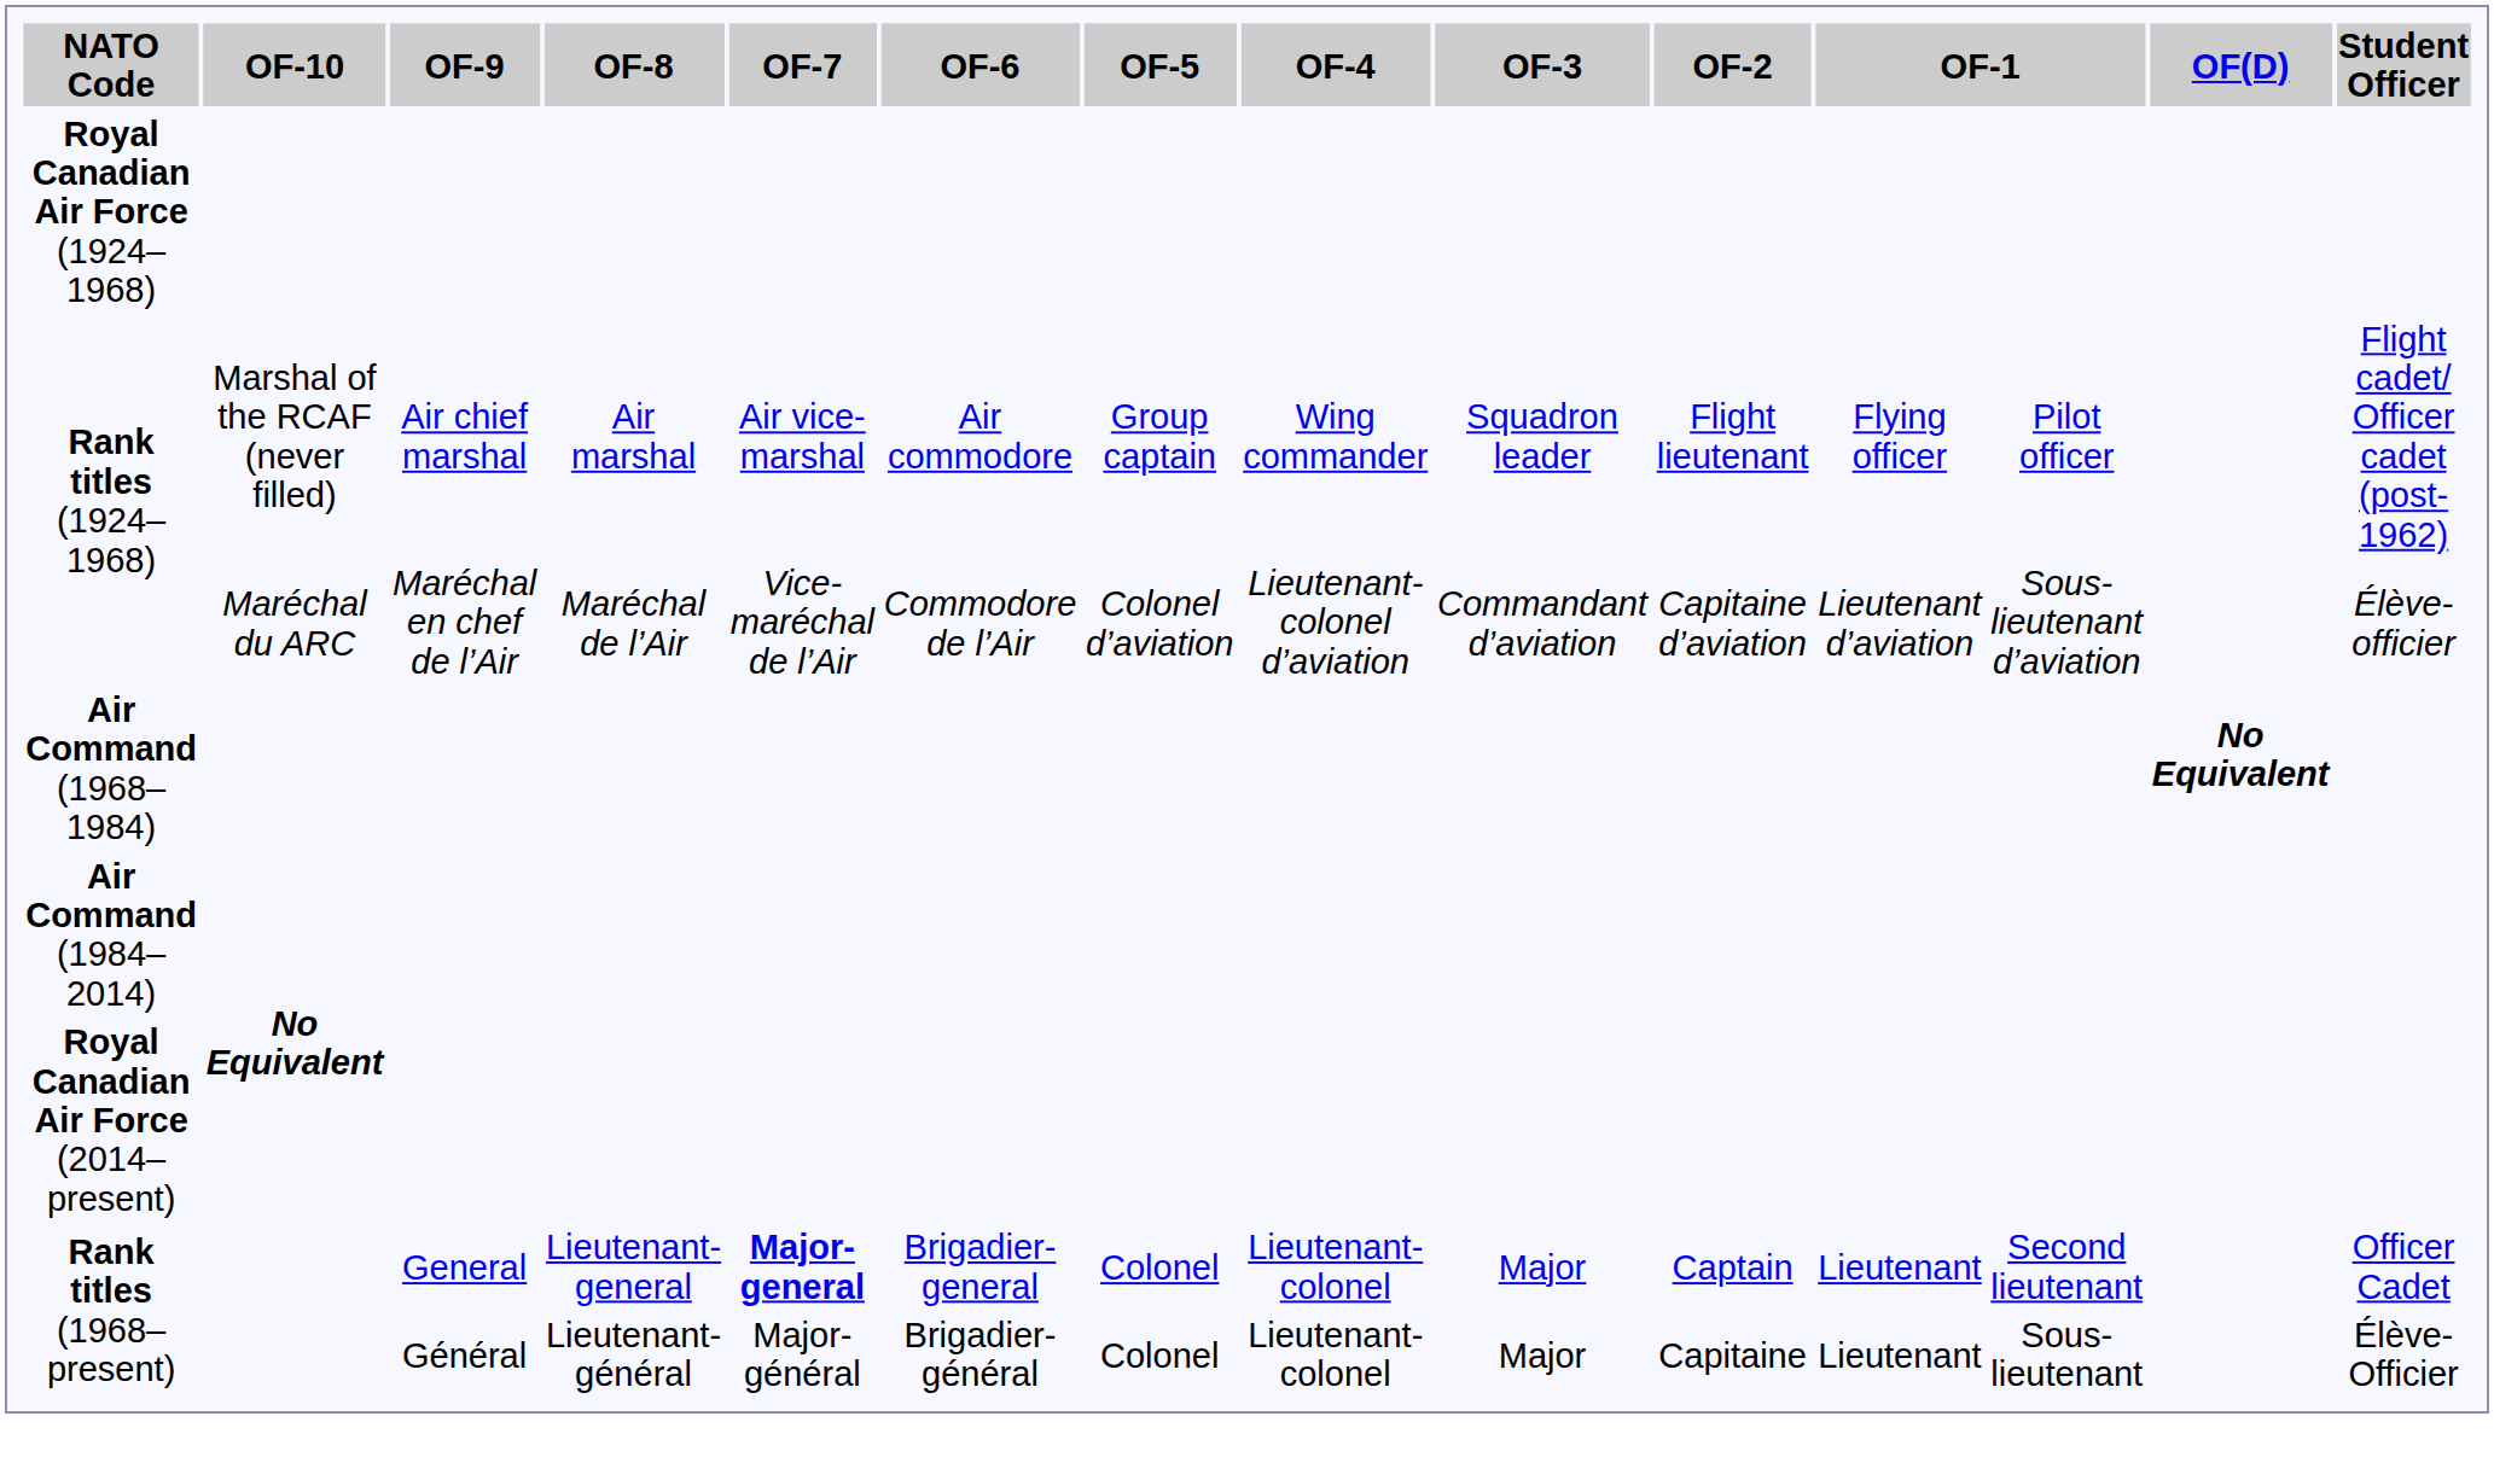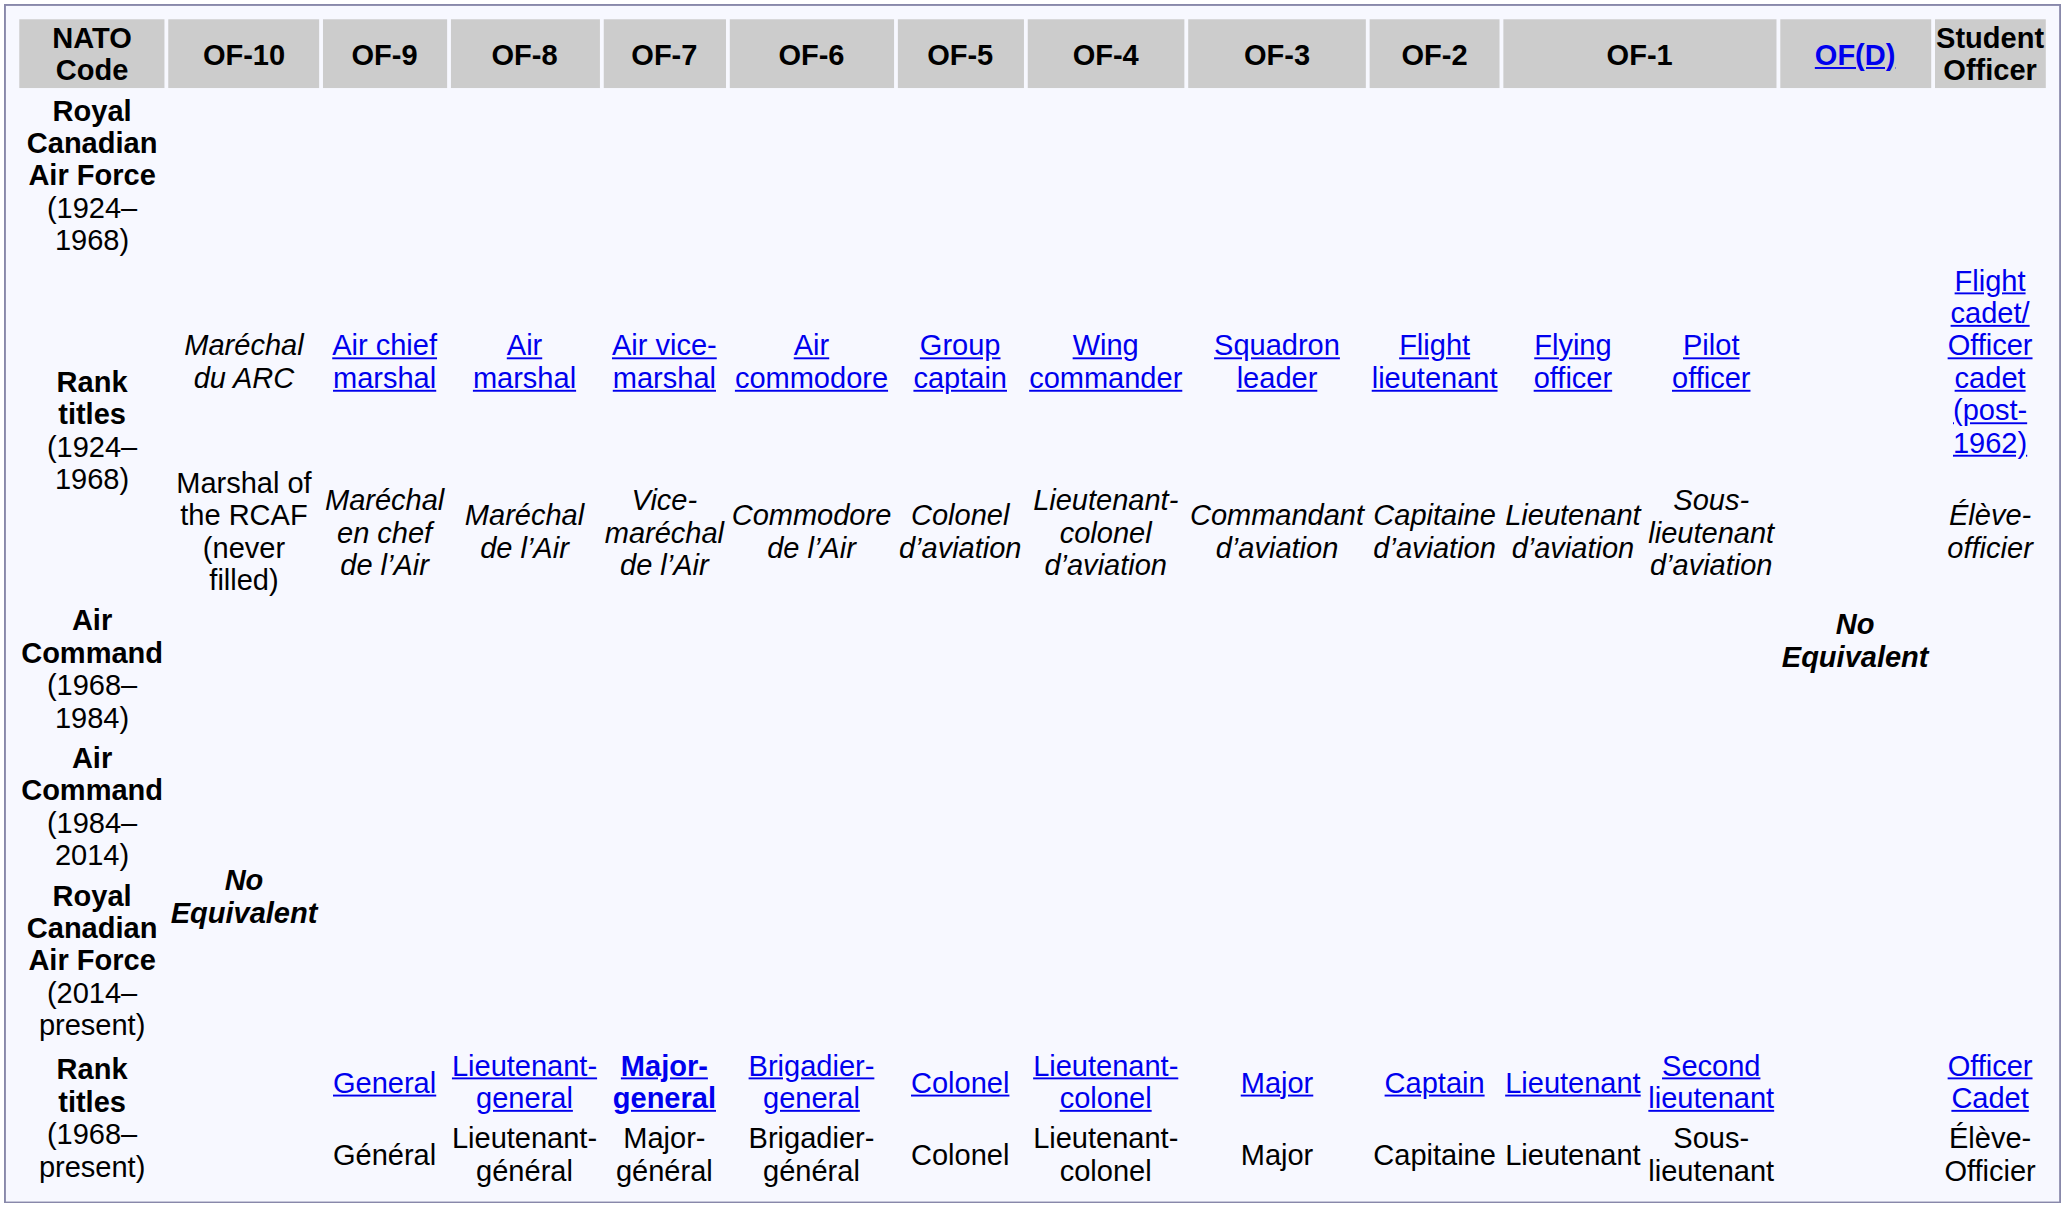 <table style="border:1px solid #8888aa; background:#f7f8ff; padding:5px; font-size:95%; margin:0 12px 12px 0; width:100%;">
 <tr style="background-color:#CCCCCC; width: 100%">
 <th>NATO Code</th>
 <th>OF-10</th>
 <th>OF-9</th>
 <th>OF-8</th>
 <th>OF-7</th>
 <th>OF-6</th>
 <th>OF-5</th>
 <th>OF-4</th>
 <th>OF-3</th>
 <th>OF-2</th>
 <th colspan=2>OF-1</th>
 <th><a href='#'>OF(D)</a></th>
 <th>Student Officer</th>
 </tr>
 <tr style="text-align:center;">
 <td rowspan=1><strong>Royal Canadian Air Force</strong><br>(1924–1968)</td>
 <td></td>
 <td></td>
 <td></td>
 <td></td>
 <td></td>
 <td></td>
 <td></td>
 <td></td>
 <td></td>
 <td></td>
 <td></td>
 <td rowspan=9><strong><em>No Equivalent</em></strong></td>
 <td></td>
 </tr>
 <tr style="text-align:center;">
 <td rowspan=2><strong>Rank titles</strong><br>(1924–1968)</td>
-<td style="text-align:center;">Marshal of the RCAF<br>(never filled)</td>
+<td style="text-align:center;"><em>Maréchal du ARC</em></td>
 <td style="text-align:center;"><a href='#'>Air chief marshal</a></td>
 <td style="text-align:center;"><a href='#'>Air marshal</a></td>
 <td style="text-align:center;"><a href='#'>Air vice-marshal</a></td>
 <td style="text-align:center;"><a href='#'>Air commodore</a></td>
 <td style="text-align:center;"><a href='#'>Group captain</a></td>
 <td style="text-align:center;"><a href='#'>Wing commander</a></td>
 <td style="text-align:center;"><a href='#'>Squadron leader</a></td>
 <td style="text-align:center;"><a href='#'>Flight lieutenant</a></td>
 <td style="text-align:center;"><a href='#'>Flying officer</a></td>
 <td style="text-align:center;"><a href='#'>Pilot officer</a></td>
 <td style="text-align:center;"><a href='#'>Flight cadet/<br>Officer cadet<br>(post-1962)</a></td>
 </tr>
 <tr style="text-align:center;">
-<td style="text-align:center;"><em>Maréchal du ARC</em></td>
+<td style="text-align:center;">Marshal of the RCAF<br>(never filled)</td>
 <td style="text-align:center;"><em>Maréchal en chef de l’Air</em></td>
 <td style="text-align:center;"><em>Maréchal de l’Air</em></td>
 <td style="text-align:center;"><em>Vice-maréchal de l’Air</em></td>
 <td style="text-align:center;"><em>Commodore de l’Air</em></td>
 <td style="text-align:center;"><em>Colonel d’aviation</em></td>
 <td style="text-align:center;"><em>Lieutenant-colonel d’aviation</em></td>
 <td style="text-align:center;"><em>Commandant d’aviation</em></td>
 <td style="text-align:center;"><em>Capitaine d’aviation</em></td>
 <td style="text-align:center;"><em>Lieutenant d’aviation</em></td>
 <td style="text-align:center;"><em>Sous-lieutenant d’aviation</em></td>
 <td style="text-align:center;"><em>Élève-officier</em></td>
 </tr>
 <tr style="text-align:center;">
 <td rowspan=1><strong>Air Command</strong><br>(1968–1984)</td>
 <td rowspan=6><strong><em>No Equivalent</em></strong></td>
 <td style="text-align:center;"></td>
 <td style="text-align:center;"></td>
 <td style="text-align:center;"></td>
 <td style="text-align:center;"></td>
 <td style="text-align:center;"></td>
 <td style="text-align:center;"></td>
 <td style="text-align:center;"></td>
 <td style="text-align:center;"></td>
 <td style="text-align:center;"></td>
 <td style="text-align:center;"></td>
 <td style="text-align:center;"></td>
 </tr>
 <tr style="text-align:center;">
 <td rowspan=1><strong>Air Command</strong><br>(1984–2014)</td>
 <td style="text-align:center;"></td>
 <td style="text-align:center;"></td>
 <td style="text-align:center;"></td>
 <td style="text-align:center;"></td>
 <td style="text-align:center;"></td>
 <td style="text-align:center;"></td>
 <td style="text-align:center;"></td>
 <td style="text-align:center;"></td>
 <td style="text-align:center;"></td>
 <td style="text-align:center;"></td>
 <td style="text-align:center;"></td>
 </tr>
 <tr style="text-align:center;"|- style="text-align:center;">
 <td rowspan=1><strong>Royal Canadian Air Force</strong><br>(2014–present)</td>
 <td style="text-align:center;"></td>
 <td style="text-align:center;"></td>
 <td style="text-align:center;"></td>
 <td style="text-align:center;"></td>
 <td style="text-align:center;"></td>
 <td style="text-align:center;"></td>
 <td style="text-align:center;"></td>
 <td style="text-align:center;"></td>
 <td style="text-align:center;"></td>
 <td style="text-align:center;"></td>
 <td style="text-align:center;"></td>
 </tr>
 <tr style="text-align:center;"|- style="text-align:center;">
 <td rowspan=2><strong>Rank titles</strong><br>(1968–present)</td>
 <td><a href='#'>General</a></td>
 <td><a href='#'>Lieutenant-general</a></td>
 <td><strong><a href='#'>Major-general</a></strong></td>
 <td><a href='#'>Brigadier-general</a></td>
 <td><a href='#'>Colonel</a></td>
 <td><a href='#'>Lieutenant-colonel</a></td>
 <td><a href='#'>Major</a></td>
 <td><a href='#'>Captain</a></td>
 <td><a href='#'>Lieutenant</a></td>
 <td><a href='#'>Second<br>lieutenant</a></td>
 <td><a href='#'>Officer Cadet</a></td>
 </tr>
 <tr style="text-align:center;">
 <td>Général</td>
 <td>Lieutenant-général</td>
 <td>Major-général</td>
 <td>Brigadier-général</td>
 <td>Colonel</td>
 <td>Lieutenant-colonel</td>
 <td>Major</td>
 <td>Capitaine</td>
 <td>Lieutenant</td>
 <td>Sous-lieutenant</td>
 <td>Élève-Officier</td>
 </tr>
 </table>
